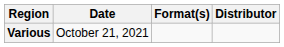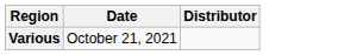 <table class="wikitable plainrowheaders">
 <tr>
 <th>Region</th>
 <th>Date</th>
-<th>Format(s)</th>
 <th>Distributor</th>
 </tr>
 <tr>
 <th scope="row">Various </th>
 <td>October 21, 2021</td>
 <td></td>
-<td></td>
 </tr>
 </table>
